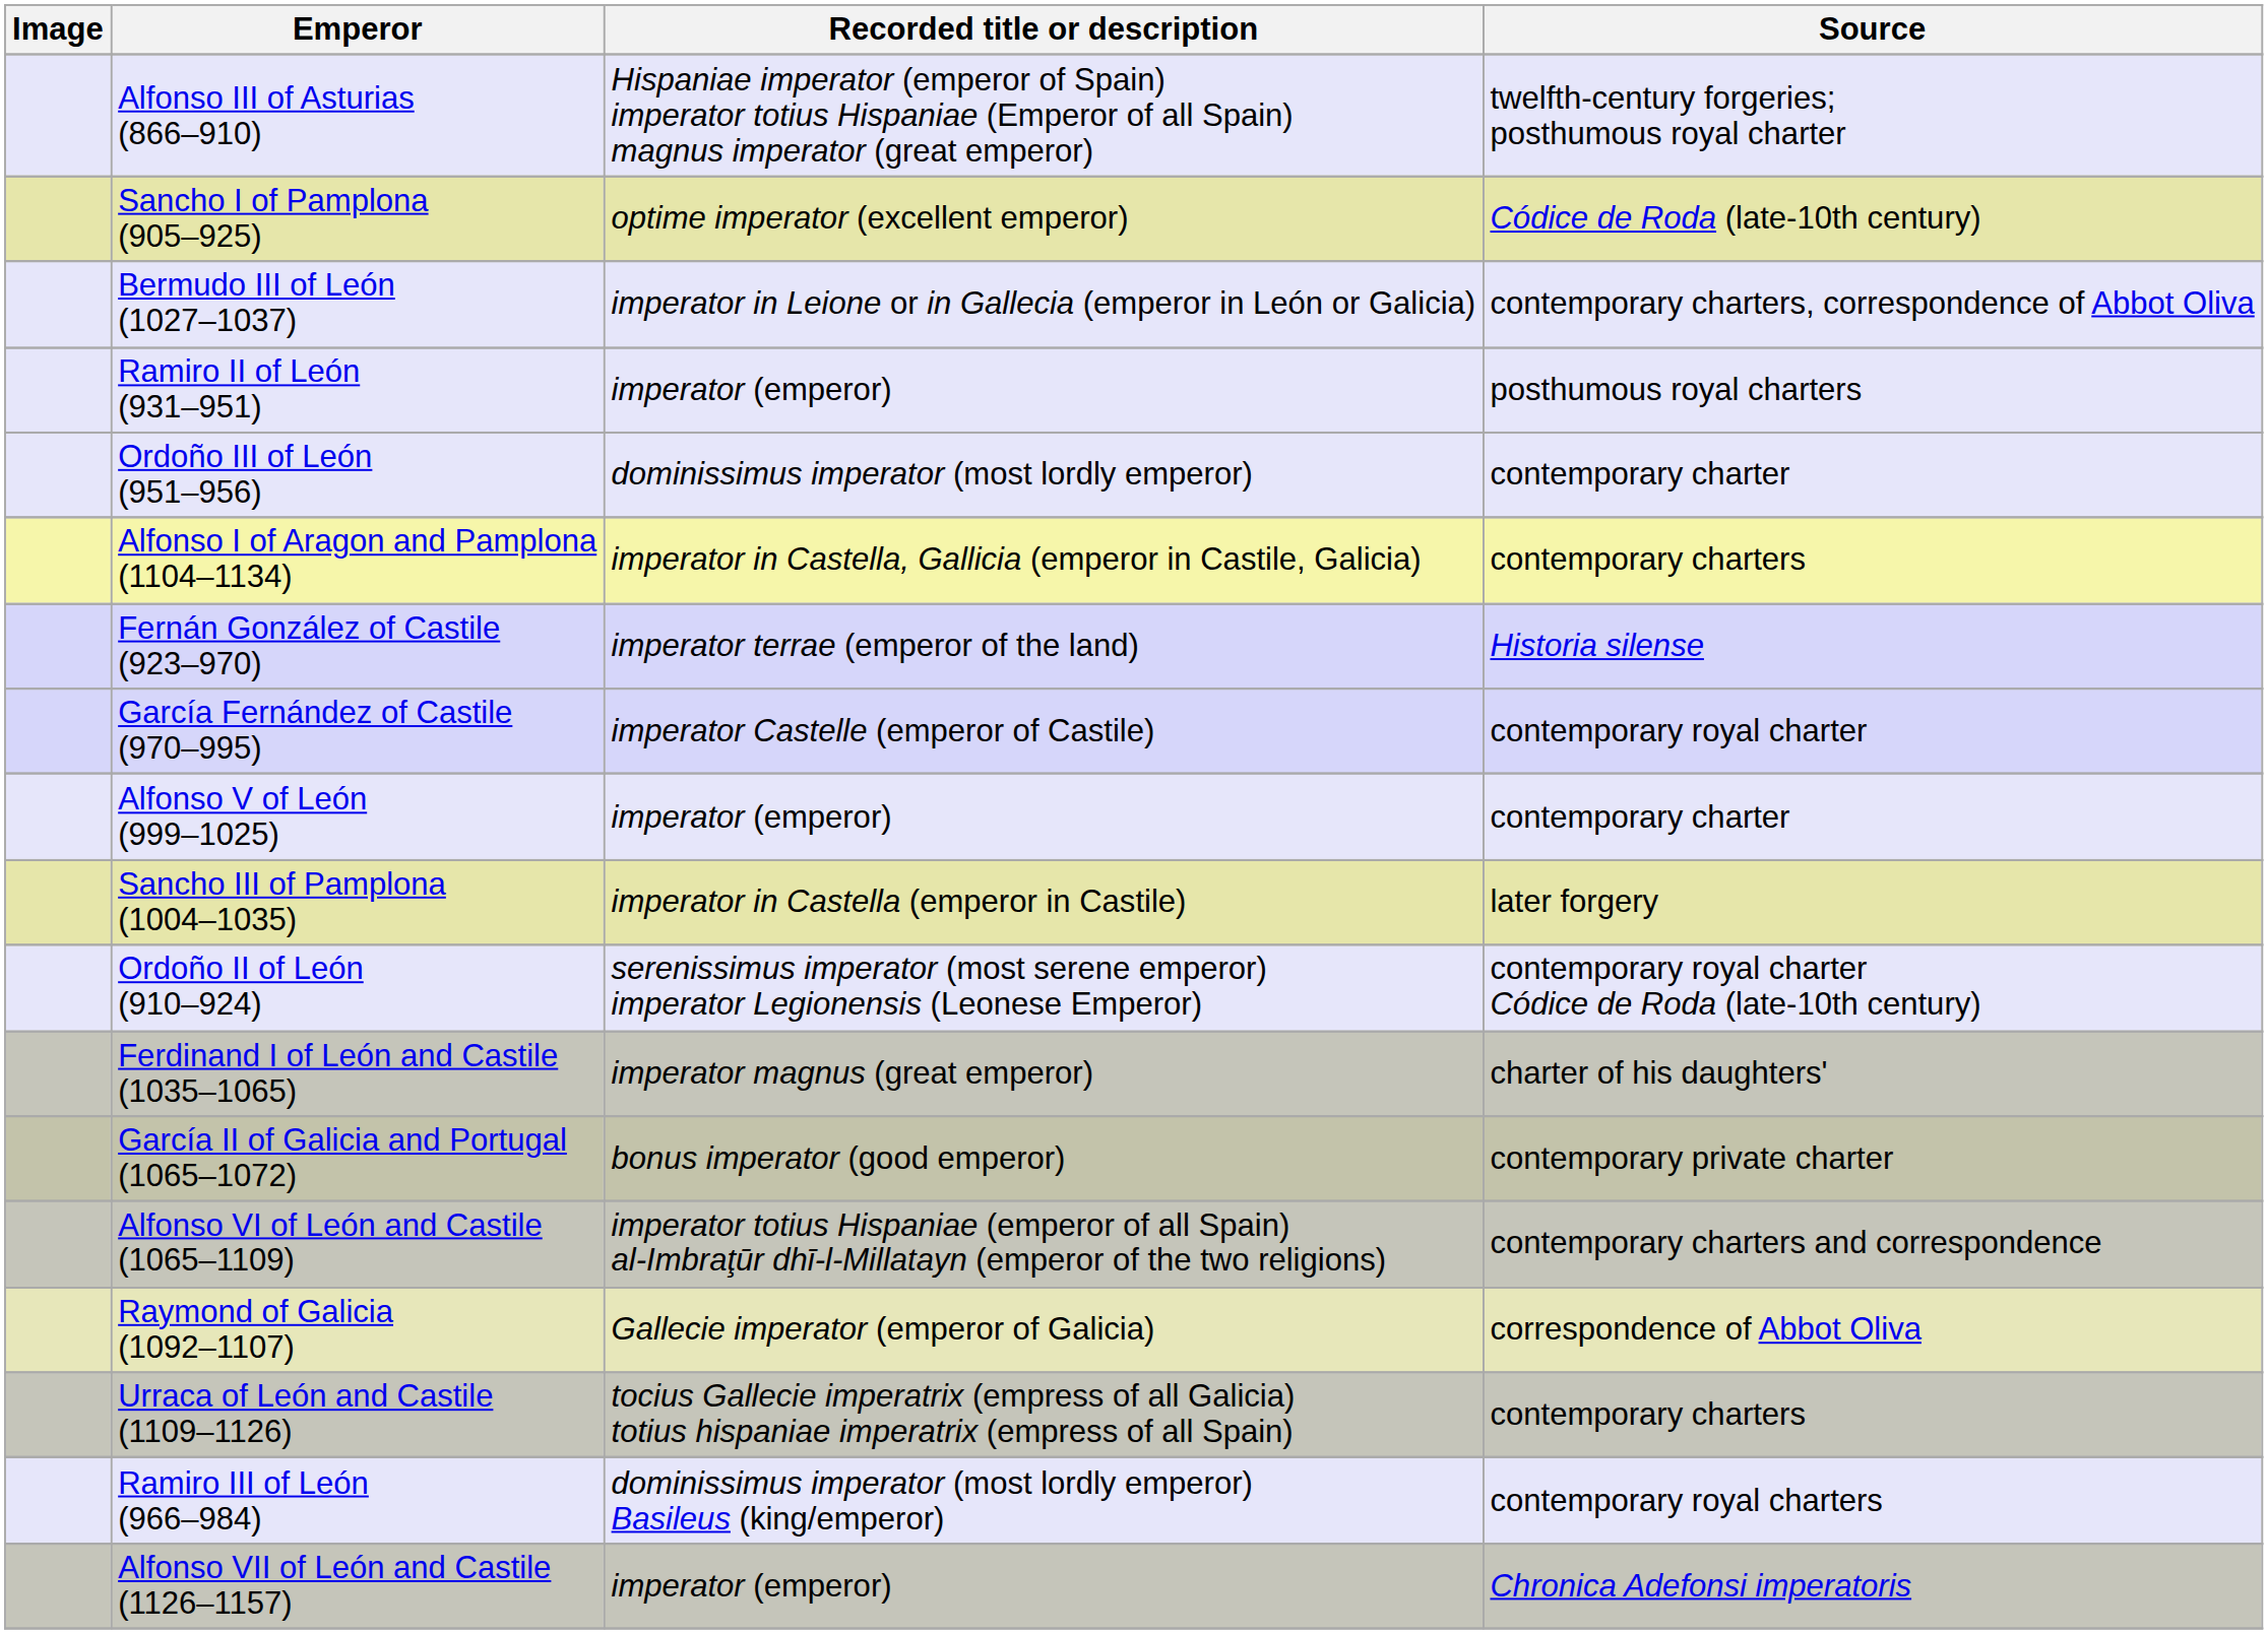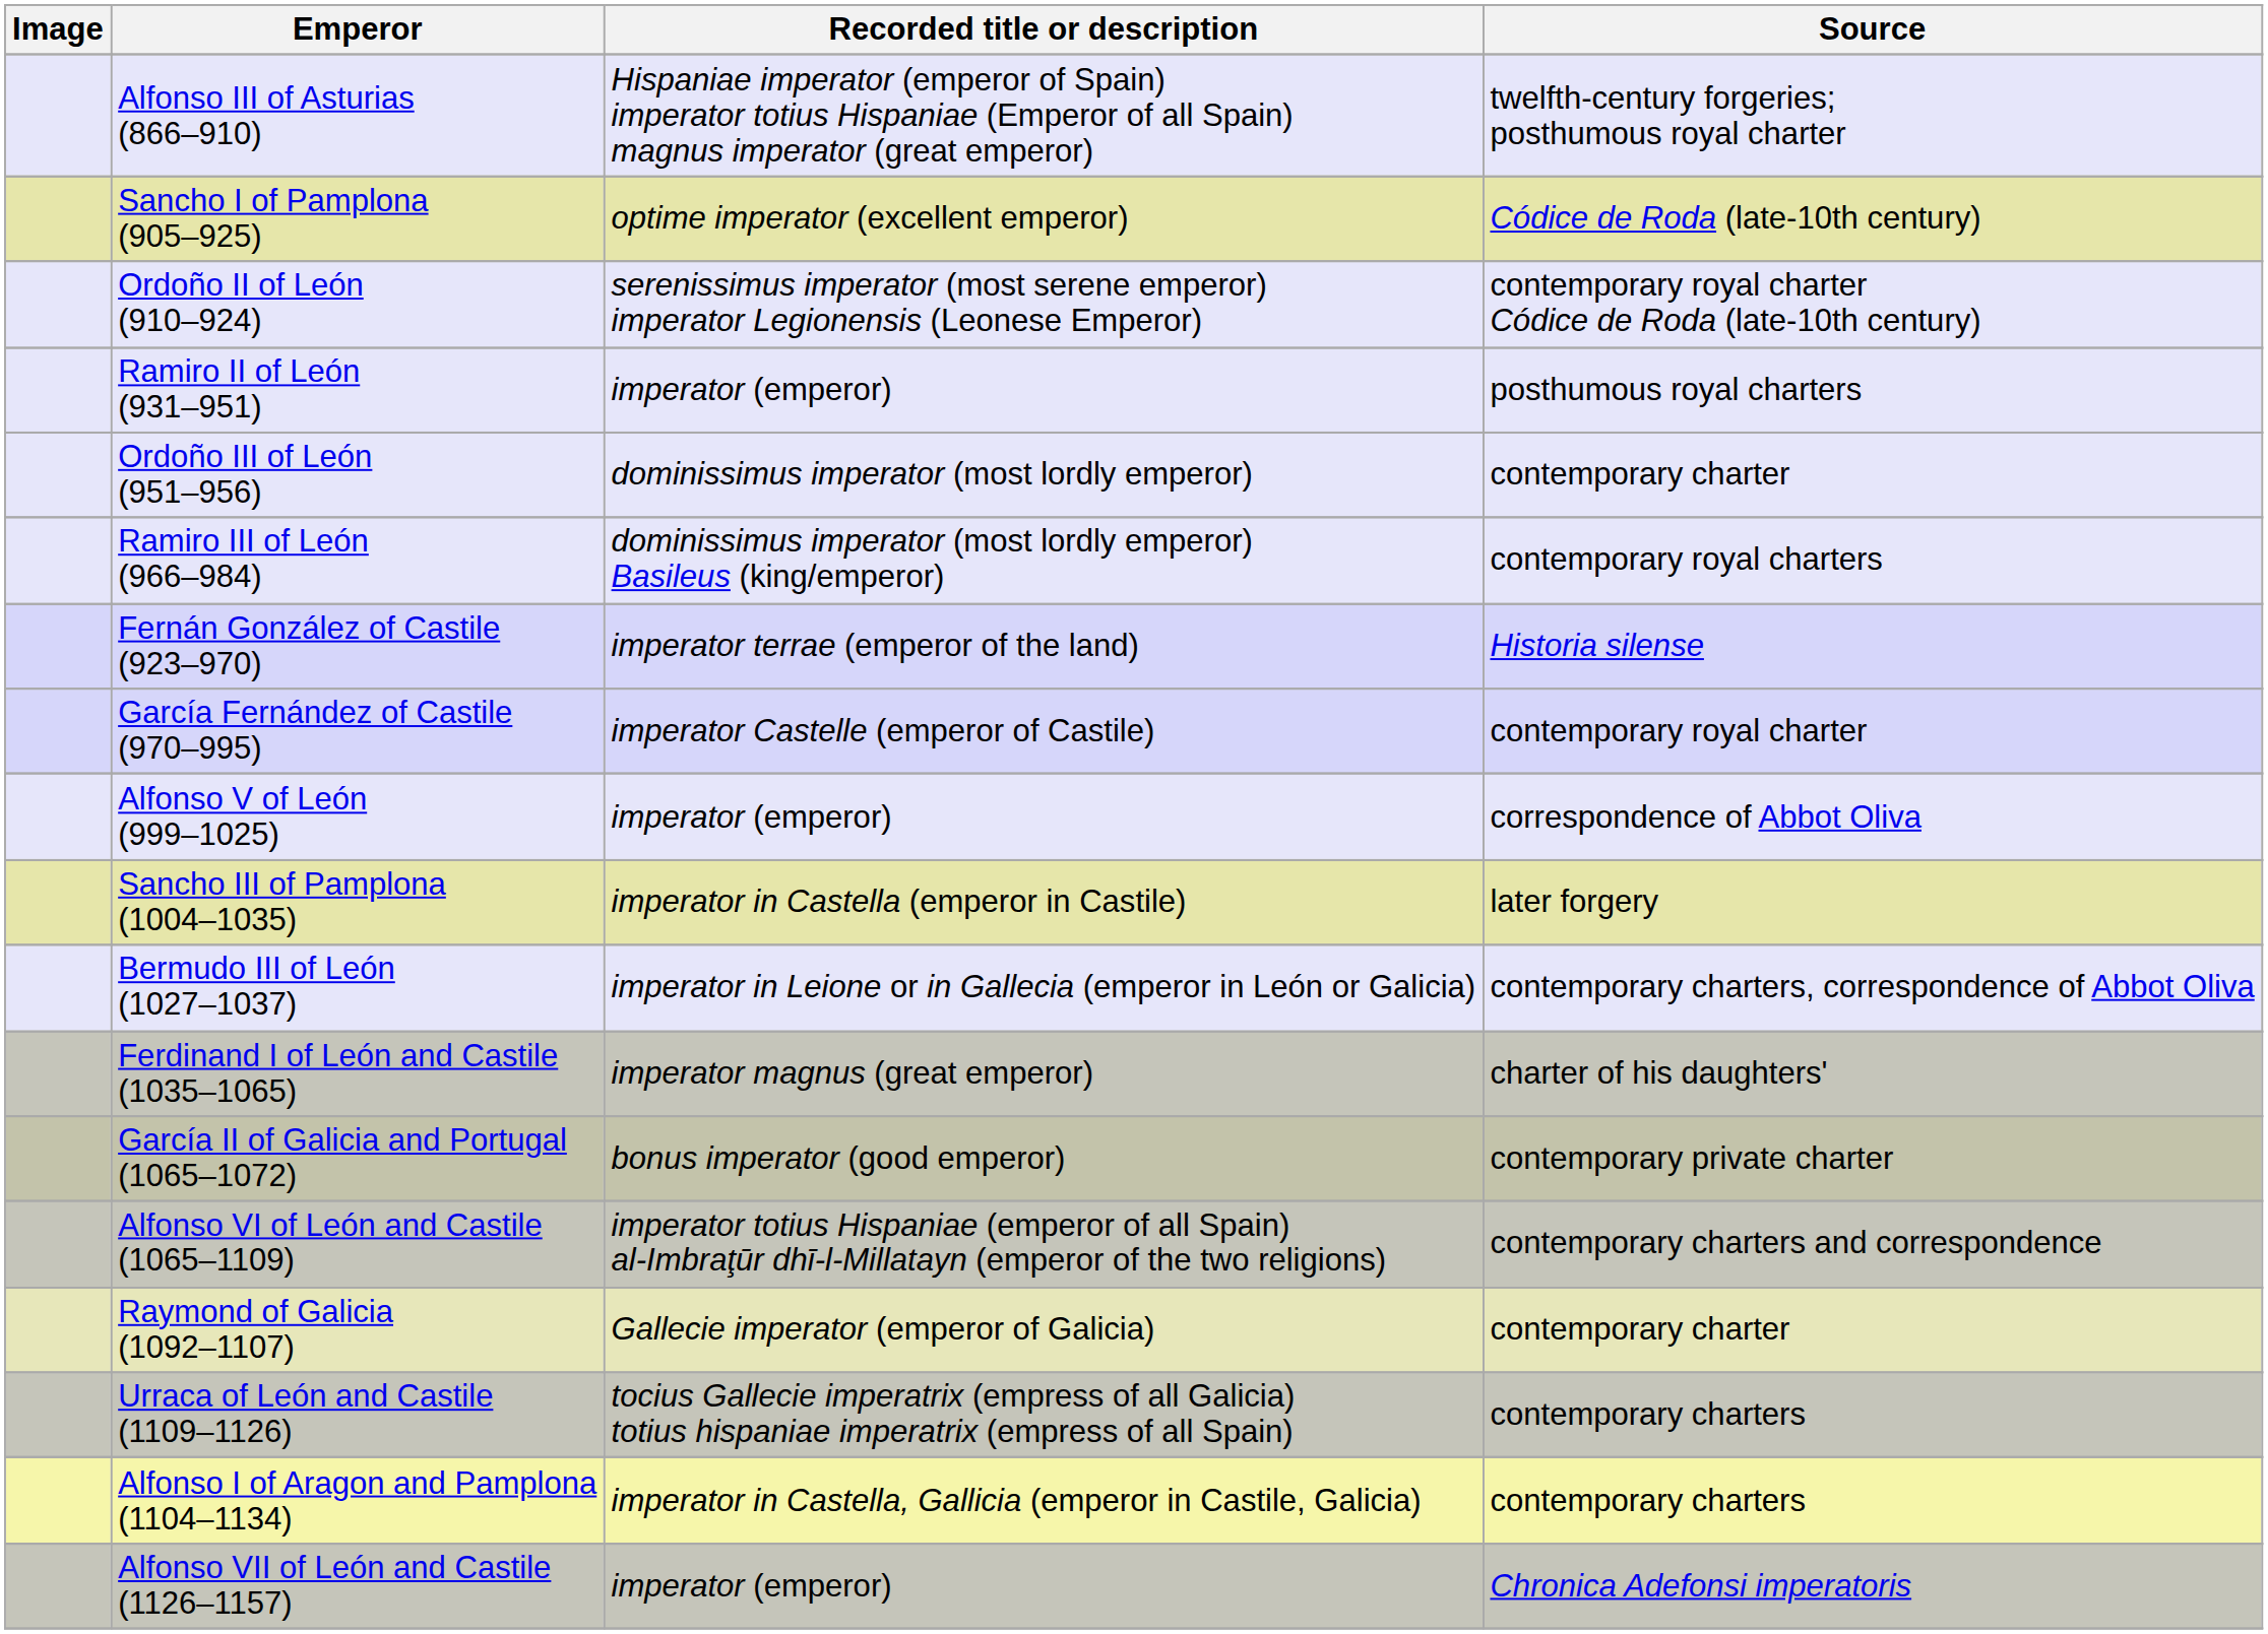 <table class="wikitable">
 <tr>
 <th>Image</th>
 <th>Emperor</th>
 <th>Recorded title or description</th>
 <th>Source</th>
 </tr>
 <tr>
 </tr>
 <tr bgcolor=#E6E6FA>
 <td></td>
 <td><a href='#'>Alfonso III of Asturias</a><br> (866–910)</td>
 <td><em>Hispaniae imperator</em> (emperor of Spain)<br> <em>imperator totius Hispaniae</em> (Emperor of all Spain)<br> <em>magnus imperator</em> (great emperor)</td>
 <td>twelfth-century forgeries;<br> posthumous royal charter</td>
 </tr>
 <tr>
 </tr>
 <tr bgcolor=#E6E6AA>
 <td></td>
 <td><a href='#'>Sancho I of Pamplona</a><br> (905–925)</td>
 <td><em>optime imperator</em> (excellent emperor)</td>
 <td><em><a href='#'>Códice de Roda</a></em> (late-10th century)</td>
 </tr>
 <tr>
 </tr>
 <tr bgcolor=#E6E6FA>
 <td></td>
-<td><a href='#'>Bermudo III of León</a><br> (1027–1037)</td>
-<td><em> imperator in Leione</em> or <em>in Gallecia</em> (emperor in León or Galicia)</td>
-<td>contemporary charters, correspondence of <a href='#'>Abbot Oliva</a></td>
+<td><a href='#'>Ordoño II of León</a><br> (910–924)</td>
+<td><em>serenissimus imperator</em> (most serene emperor)<br> <em>imperator Legionensis</em> (Leonese Emperor)</td>
+<td>contemporary royal charter<br> <em>Códice de Roda</em> (late-10th century)</td>
 </tr>
 <tr>
 </tr>
 <tr bgcolor=#E6E6FA>
 <td></td>
 <td><a href='#'>Ramiro II of León</a><br> (931–951)</td>
 <td><em>imperator</em> (emperor)</td>
 <td>posthumous royal charters</td>
 </tr>
 <tr>
 </tr>
 <tr bgcolor=#E6E6FA>
 <td></td>
 <td><a href='#'>Ordoño III of León</a><br> (951–956)</td>
 <td><em>dominissimus imperator</em> (most lordly emperor)</td>
 <td>contemporary charter</td>
 </tr>
 <tr>
 </tr>
-<tr bgcolor=#F6F6AA>
+<tr bgcolor=#E6E6FA>
 <td></td>
-<td><a href='#'>Alfonso I of Aragon and Pamplona</a><br> (1104–1134)</td>
-<td><em>imperator in Castella, Gallicia</em> (emperor in Castile, Galicia)</td>
-<td>contemporary charters</td>
+<td><a href='#'>Ramiro III of León</a><br> (966–984)</td>
+<td><em>dominissimus imperator</em> (most lordly emperor)<br> <em><a href='#'>Basileus</a></em> (king/emperor)</td>
+<td>contemporary royal charters</td>
 </tr>
 <tr>
 </tr>
 <tr bgcolor=#D6D6FA>
 <td></td>
 <td><a href='#'>Fernán González of Castile</a><br> (923–970)</td>
 <td><em>imperator terrae</em> (emperor of the land)</td>
 <td><em><a href='#'>Historia silense</a></em></td>
 </tr>
 <tr>
 </tr>
 <tr bgcolor=#D6D6FA>
 <td></td>
 <td><a href='#'>García Fernández of Castile</a><br> (970–995)</td>
 <td><em>imperator Castelle</em> (emperor of Castile)</td>
 <td>contemporary royal charter</td>
 </tr>
 <tr>
 </tr>
 <tr bgcolor=#E6E6FA>
 <td></td>
 <td><a href='#'>Alfonso V of León</a><br>(999–1025)</td>
 <td><em> imperator</em> (emperor)</td>
-<td>contemporary charter</td>
+<td>correspondence of <a href='#'>Abbot Oliva</a></td>
 </tr>
 <tr>
 </tr>
 <tr bgcolor=#E6E6AA>
 <td></td>
 <td><a href='#'>Sancho III of Pamplona</a><br> (1004–1035)</td>
 <td><em>imperator in Castella</em> (emperor in Castile)</td>
 <td>later forgery</td>
 </tr>
 <tr>
 </tr>
 <tr bgcolor=#E6E6FA>
 <td></td>
-<td><a href='#'>Ordoño II of León</a><br> (910–924)</td>
-<td><em>serenissimus imperator</em> (most serene emperor)<br> <em>imperator Legionensis</em> (Leonese Emperor)</td>
-<td>contemporary royal charter<br> <em>Códice de Roda</em> (late-10th century)</td>
+<td><a href='#'>Bermudo III of León</a><br> (1027–1037)</td>
+<td><em> imperator in Leione</em> or <em>in Gallecia</em> (emperor in León or Galicia)</td>
+<td>contemporary charters, correspondence of <a href='#'>Abbot Oliva</a></td>
 </tr>
 <tr>
 </tr>
 <tr bgcolor=#C5C5BA>
 <td></td>
 <td><a href='#'>Ferdinand I of León and Castile</a><br> (1035–1065)</td>
 <td><em>imperator magnus</em> (great emperor)</td>
 <td>charter of his daughters'</td>
 </tr>
 <tr>
 </tr>
 <tr bgcolor=#C3C3AA>
 <td></td>
 <td><a href='#'>García II of Galicia and Portugal</a><br> (1065–1072)</td>
 <td><em>bonus imperator</em> (good emperor)</td>
 <td>contemporary private charter</td>
 </tr>
 <tr>
 </tr>
 <tr bgcolor=#C5C5BA>
 <td></td>
 <td><a href='#'>Alfonso VI of León and Castile</a><br> (1065–1109)</td>
 <td><em>imperator totius Hispaniae</em> (emperor of all Spain)<br> <em>al-Imbraţūr dhī-l-Millatayn</em> (emperor of the two religions)</td>
 <td>contemporary charters and correspondence</td>
 </tr>
 <tr>
 </tr>
 <tr bgcolor=#E7E7BA>
 <td></td>
 <td><a href='#'>Raymond of Galicia</a><br> (1092–1107)</td>
 <td><em>Gallecie imperator</em> (emperor of Galicia)</td>
-<td>correspondence of <a href='#'>Abbot Oliva</a></td>
+<td>contemporary charter</td>
 </tr>
 <tr>
 </tr>
 <tr bgcolor=#C5C5BA>
 <td></td>
 <td><a href='#'>Urraca of León and Castile</a><br> (1109–1126)</td>
 <td><em>tocius Gallecie imperatrix</em> (empress of all Galicia)<br> <em>totius hispaniae imperatrix</em> (empress of all Spain)</td>
 <td>contemporary charters</td>
 </tr>
 <tr>
 </tr>
-<tr bgcolor=#E6E6FA>
+<tr bgcolor=#F6F6AA>
 <td></td>
-<td><a href='#'>Ramiro III of León</a><br> (966–984)</td>
-<td><em>dominissimus imperator</em> (most lordly emperor)<br> <em><a href='#'>Basileus</a></em> (king/emperor)</td>
-<td>contemporary royal charters</td>
+<td><a href='#'>Alfonso I of Aragon and Pamplona</a><br> (1104–1134)</td>
+<td><em>imperator in Castella, Gallicia</em> (emperor in Castile, Galicia)</td>
+<td>contemporary charters</td>
 </tr>
 <tr>
 </tr>
 <tr bgcolor=#C5C5BA>
 <td></td>
 <td><a href='#'>Alfonso VII of León and Castile</a><br> (1126–1157)</td>
 <td><em>imperator</em> (emperor)</td>
 <td><em><a href='#'>Chronica Adefonsi imperatoris</a></em></td>
 </tr>
 <tr>
 </tr>
 </table>
